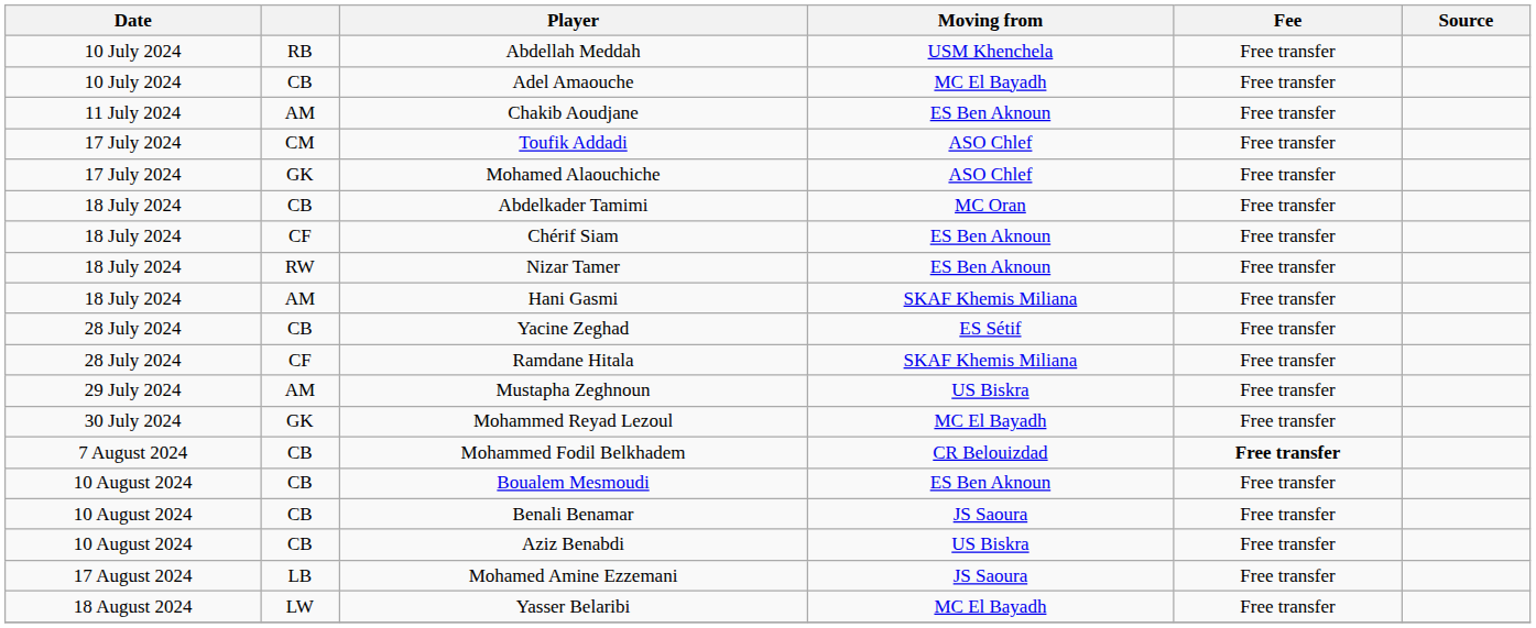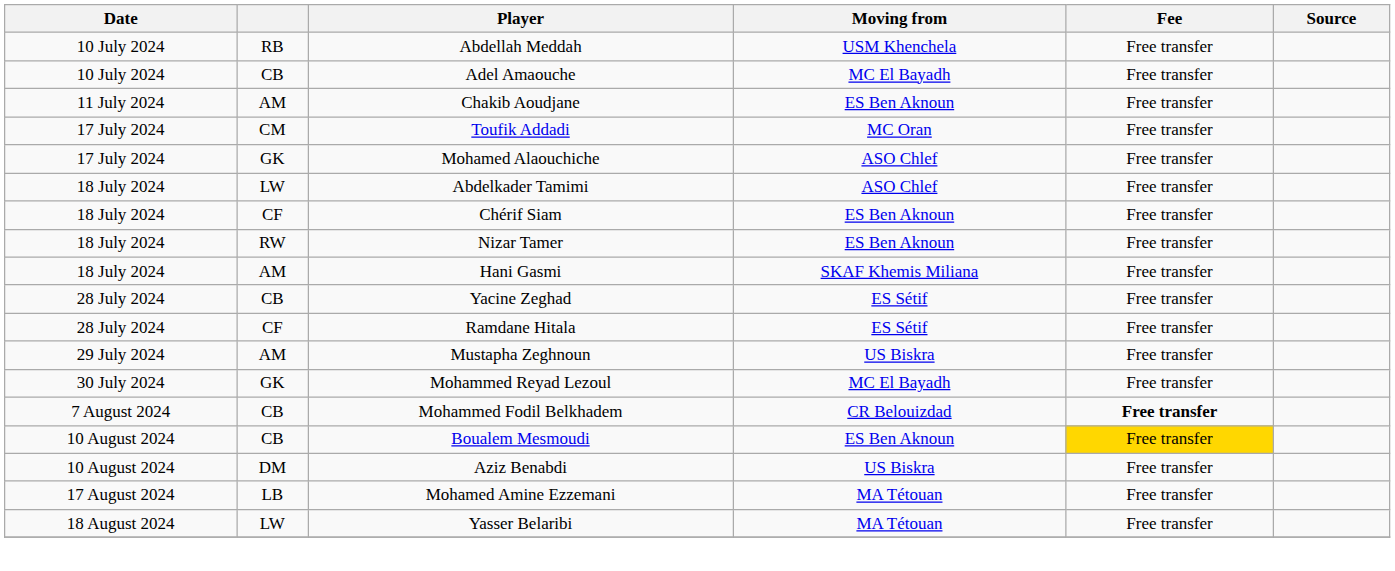 <table class="wikitable sortable" style="width:70%; text-align:center; font-size:85%; text-align:centre;">
 <tr>
 <th>Date</th>
 <th></th>
 <th>Player</th>
 <th>Moving from</th>
 <th>Fee</th>
 <th>Source</th>
 </tr>
 <tr>
 <td>10 July 2024</td>
 <td>RB</td>
 <td> Abdellah Meddah</td>
 <td><a href='#'>USM Khenchela</a></td>
 <td>Free transfer</td>
 <td></td>
 </tr>
 <tr>
 <td>10 July 2024</td>
 <td>CB</td>
 <td> Adel Amaouche</td>
 <td><a href='#'>MC El Bayadh</a></td>
 <td>Free transfer</td>
 <td></td>
 </tr>
 <tr>
 <td>11 July 2024</td>
 <td>AM</td>
 <td> Chakib Aoudjane</td>
 <td><a href='#'>ES Ben Aknoun</a></td>
 <td>Free transfer</td>
 <td></td>
 </tr>
 <tr>
 <td>17 July 2024</td>
 <td>CM</td>
 <td> <a href='#'>Toufik Addadi</a></td>
-<td><a href='#'>ASO Chlef</a></td>
+<td><a href='#'>MC Oran</a></td>
 <td>Free transfer</td>
 <td></td>
 </tr>
 <tr>
 <td>17 July 2024</td>
 <td>GK</td>
 <td> Mohamed Alaouchiche</td>
 <td><a href='#'>ASO Chlef</a></td>
 <td>Free transfer</td>
 <td></td>
 </tr>
 <tr>
 <td>18 July 2024</td>
-<td>CB</td>
+<td>LW</td>
 <td> Abdelkader Tamimi</td>
-<td><a href='#'>MC Oran</a></td>
+<td><a href='#'>ASO Chlef</a></td>
 <td>Free transfer</td>
 <td></td>
 </tr>
 <tr>
 <td>18 July 2024</td>
 <td>CF</td>
 <td> Chérif Siam</td>
 <td><a href='#'>ES Ben Aknoun</a></td>
 <td>Free transfer</td>
 <td></td>
 </tr>
 <tr>
 <td>18 July 2024</td>
 <td>RW</td>
 <td> Nizar Tamer</td>
 <td><a href='#'>ES Ben Aknoun</a></td>
 <td>Free transfer</td>
 <td></td>
 </tr>
 <tr>
 <td>18 July 2024</td>
 <td>AM</td>
 <td> Hani Gasmi</td>
 <td><a href='#'>SKAF Khemis Miliana</a></td>
 <td>Free transfer</td>
 <td></td>
 </tr>
 <tr>
 <td>28 July 2024</td>
 <td>CB</td>
 <td> Yacine Zeghad</td>
 <td><a href='#'>ES Sétif</a></td>
 <td>Free transfer</td>
 <td></td>
 </tr>
 <tr>
 <td>28 July 2024</td>
 <td>CF</td>
 <td> Ramdane Hitala</td>
-<td><a href='#'>SKAF Khemis Miliana</a></td>
+<td><a href='#'>ES Sétif</a></td>
 <td>Free transfer</td>
 <td></td>
 </tr>
 <tr>
 <td>29 July 2024</td>
 <td>AM</td>
 <td> Mustapha Zeghnoun</td>
 <td><a href='#'>US Biskra</a></td>
 <td>Free transfer</td>
 <td></td>
 </tr>
 <tr>
 <td>30 July 2024</td>
 <td>GK</td>
 <td> Mohammed Reyad Lezoul</td>
 <td><a href='#'>MC El Bayadh</a></td>
 <td>Free transfer</td>
 <td></td>
 </tr>
 <tr>
 <td>7 August 2024</td>
 <td>CB</td>
 <td> Mohammed Fodil Belkhadem</td>
 <td><a href='#'>CR Belouizdad</a></td>
 <td><strong>Free transfer</strong></td>
 <td></td>
 </tr>
 <tr>
 <td>10 August 2024</td>
 <td>CB</td>
 <td> <a href='#'>Boualem Mesmoudi</a></td>
 <td><a href='#'>ES Ben Aknoun</a></td>
-<td>Free transfer</td>
+<td style="background: gold;">Free transfer</td>
 <td></td>
 </tr>
 <tr>
 <td>10 August 2024</td>
-<td>CB</td>
-<td> Benali Benamar</td>
-<td><a href='#'>JS Saoura</a></td>
-<td>Free transfer</td>
-<td></td>
-</tr>
-<tr>
-<td>10 August 2024</td>
-<td>CB</td>
+<td>DM</td>
 <td> Aziz Benabdi</td>
 <td><a href='#'>US Biskra</a></td>
 <td>Free transfer</td>
 <td></td>
 </tr>
 <tr>
 <td>17 August 2024</td>
 <td>LB</td>
 <td> Mohamed Amine Ezzemani</td>
-<td><a href='#'>JS Saoura</a></td>
+<td> <a href='#'>MA Tétouan</a></td>
 <td>Free transfer</td>
 <td></td>
 </tr>
 <tr>
 <td>18 August 2024</td>
 <td>LW</td>
 <td> Yasser Belaribi</td>
-<td><a href='#'>MC El Bayadh</a></td>
+<td> <a href='#'>MA Tétouan</a></td>
 <td>Free transfer</td>
 <td></td>
 </tr>
 <tr>
 </tr>
 </table>
